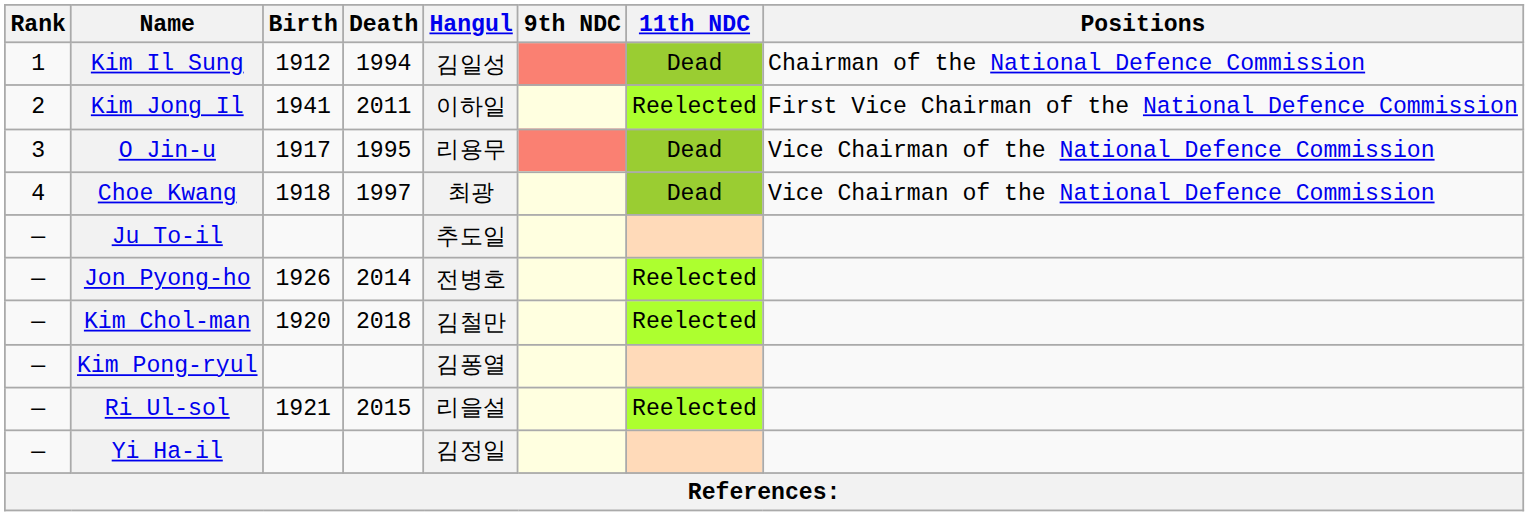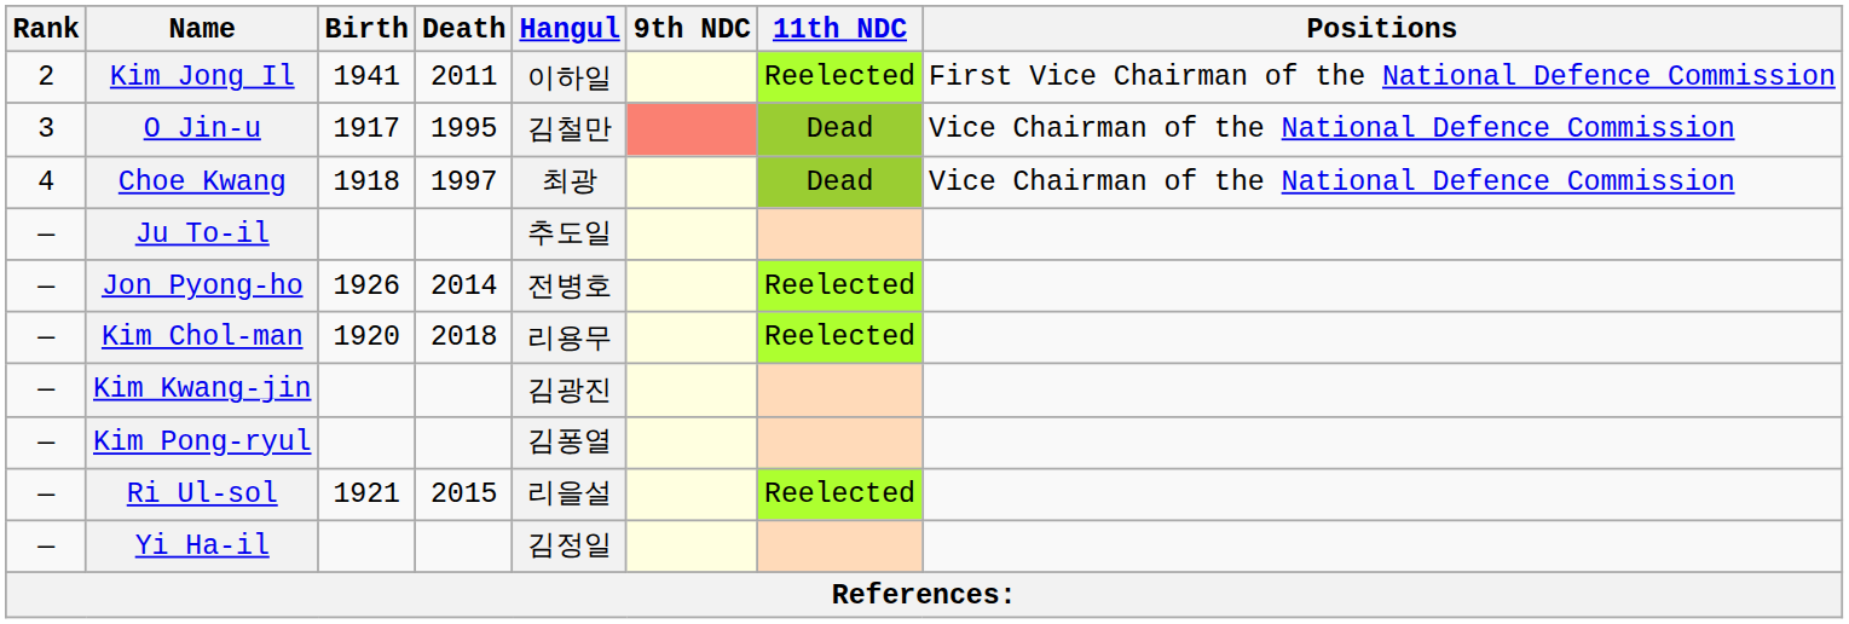 <table class="wikitable sortable">
 <tr>
 <th>Rank</th>
 <th>Name</th>
 <th>Birth</th>
 <th>Death</th>
 <th class="unsortable"><a href='#'>Hangul</a></th>
 <th>9th NDC</th>
 <th><a href='#'>11th NDC</a></th>
 <th>Positions</th>
-</tr>
-<tr>
-<td align="center">1</td>
-<th align="center" scope="row" style="font-weight:normal;"><a href='#'>Kim Il Sung</a></th>
-<td align="center">1912</td>
-<td align="center">1994</td>
-<th align="center" scope="row" style="font-weight:normal;">김일성</th>
-<td style="background: Salmon" align="center"></td>
-<td data-sort-value="1" align="center" style="background: YellowGreen">Dead</td>
-<td>Chairman of the <a href='#'>National Defence Commission</a></td>
 </tr>
 <tr>
 <td align="center">2</td>
 <th align="center" scope="row" style="font-weight:normal;"><a href='#'>Kim Jong Il</a></th>
 <td align="center">1941</td>
 <td align="center">2011</td>
 <th align="center" scope="row" style="font-weight:normal;">이하일</th>
 <td data-sort-value="1" align="center" style="background: LightYellow"></td>
 <td align="center" style="background: GreenYellow">Reelected</td>
 <td>First Vice Chairman of the <a href='#'>National Defence Commission</a></td>
 </tr>
 <tr>
 <td align="center">3</td>
 <th align="center" scope="row" style="font-weight:normal;"><a href='#'>O Jin-u</a></th>
 <td align="center">1917</td>
 <td align="center">1995</td>
-<th align="center" scope="row" style="font-weight:normal;">리용무</th>
+<th align="center" scope="row" style="font-weight:normal;">김철만</th>
 <td style="background: Salmon" align="center"></td>
 <td data-sort-value="1" align="center" style="background: YellowGreen">Dead</td>
 <td>Vice Chairman of the <a href='#'>National Defence Commission</a></td>
 </tr>
 <tr>
 <td align="center">4</td>
 <th align="center" scope="row" style="font-weight:normal;"><a href='#'>Choe Kwang</a></th>
 <td align="center">1918</td>
 <td align="center">1997</td>
 <th align="center" scope="row" style="font-weight:normal;">최광</th>
 <td data-sort-value="1" align="center" style="background: LightYellow"></td>
 <td data-sort-value="1" align="center" style="background: YellowGreen">Dead</td>
 <td>Vice Chairman of the <a href='#'>National Defence Commission</a></td>
 </tr>
 <tr>
 <td align="center">—</td>
 <th align="center" scope="row" style="font-weight:normal;"><a href='#'>Ju To-il</a></th>
 <td align="center"></td>
 <td align="center"></td>
 <th align="center" scope="row" style="font-weight:normal;">추도일</th>
 <td data-sort-value="1" align="center" style="background: LightYellow"></td>
 <td style="background: PeachPuff" align="center"></td>
 <td></td>
 </tr>
 <tr>
 <td align="center">—</td>
 <th align="center" scope="row" style="font-weight:normal;"><a href='#'>Jon Pyong-ho</a></th>
 <td align="center">1926</td>
 <td align="center">2014</td>
 <th align="center" scope="row" style="font-weight:normal;">전병호</th>
 <td data-sort-value="1" align="center" style="background: LightYellow"></td>
 <td align="center" style="background: GreenYellow">Reelected</td>
 <td></td>
 </tr>
 <tr>
 <td align="center">—</td>
 <th align="center" scope="row" style="font-weight:normal;"><a href='#'>Kim Chol-man</a></th>
 <td align="center">1920</td>
 <td align="center">2018</td>
-<th align="center" scope="row" style="font-weight:normal;">김철만</th>
+<th align="center" scope="row" style="font-weight:normal;">리용무</th>
 <td data-sort-value="1" align="center" style="background: LightYellow"></td>
 <td align="center" style="background: GreenYellow">Reelected</td>
+<td></td>
+</tr>
+<tr>
+<td align="center">—</td>
+<th align="center" scope="row" style="font-weight:normal;"><a href='#'>Kim Kwang-jin</a></th>
+<td align="center"></td>
+<td align="center"></td>
+<th align="center" scope="row" style="font-weight:normal;">김광진</th>
+<td data-sort-value="1" align="center" style="background: LightYellow"></td>
+<td style="background: PeachPuff" align="center"></td>
 <td></td>
 </tr>
 <tr>
 <td align="center">—</td>
 <th align="center" scope="row" style="font-weight:normal;"><a href='#'>Kim Pong-ryul</a></th>
 <td align="center"></td>
 <td align="center"></td>
 <th align="center" scope="row" style="font-weight:normal;">김퐁열</th>
 <td data-sort-value="1" align="center" style="background: LightYellow"></td>
 <td style="background: PeachPuff" align="center"></td>
 <td></td>
 </tr>
 <tr>
 <td align="center">—</td>
 <th align="center" scope="row" style="font-weight:normal;"><a href='#'>Ri Ul-sol</a></th>
 <td align="center">1921</td>
 <td align="center">2015</td>
 <th align="center" scope="row" style="font-weight:normal;">리을설</th>
 <td data-sort-value="1" align="center" style="background: LightYellow"></td>
 <td align="center" style="background: GreenYellow">Reelected</td>
 <td></td>
 </tr>
 <tr>
 <td align="center">—</td>
 <th align="center" scope="row" style="font-weight:normal;"><a href='#'>Yi Ha-il</a></th>
 <td align="center"></td>
 <td align="center"></td>
 <th align="center" scope="row" style="font-weight:normal;">김정일</th>
 <td data-sort-value="1" align="center" style="background: LightYellow"></td>
 <td style="background: PeachPuff" align="center"></td>
 <td></td>
 </tr>
 <tr>
 <th colspan="8" unsortable><strong>References:</strong><br></th>
 </tr>
 </table>
